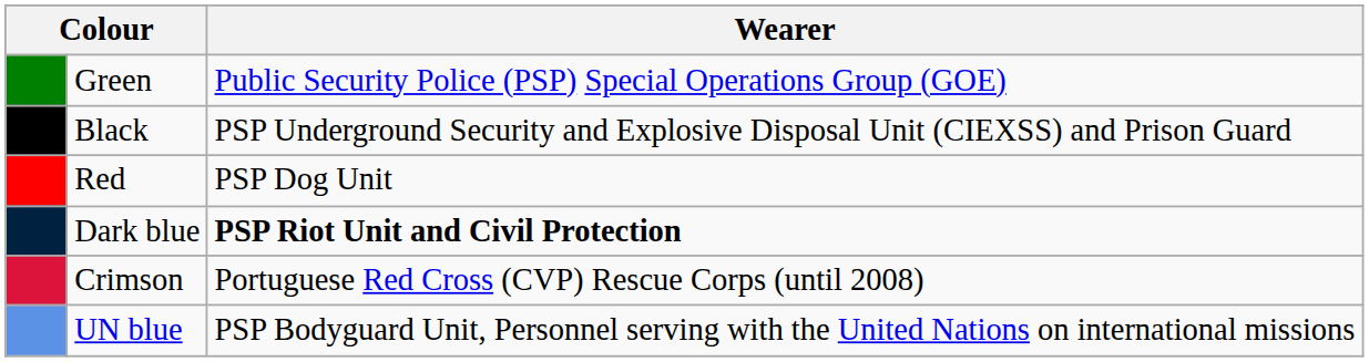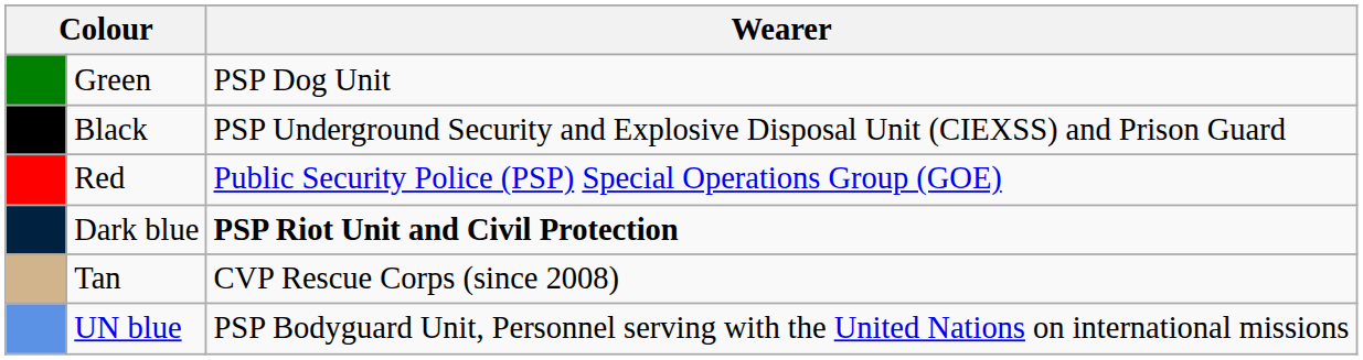 <table class="wikitable">
 <tr>
 <th colspan="2">Colour</th>
 <th>Wearer</th>
 </tr>
 <tr>
 <td style="background:green;">      </td>
 <td>Green</td>
-<td><a href='#'>Public Security Police (PSP)</a> <a href='#'>Special Operations Group (GOE)</a></td>
+<td>PSP Dog Unit</td>
 </tr>
 <tr>
 <td style="background:black;"></td>
 <td>Black</td>
 <td>PSP Underground Security and Explosive Disposal Unit (CIEXSS) and Prison Guard</td>
 </tr>
 <tr>
 <td style="background:red;"></td>
 <td>Red</td>
-<td>PSP Dog Unit</td>
+<td><a href='#'>Public Security Police (PSP)</a> <a href='#'>Special Operations Group (GOE)</a></td>
 </tr>
 <tr>
 <td style="background:#002140;"></td>
 <td>Dark blue</td>
 <td><strong>PSP Riot Unit and Civil Protection</strong></td>
 </tr>
 <tr>
-<td style="background:crimson;"></td>
-<td>Crimson</td>
-<td>Portuguese <a href='#'>Red Cross</a> (CVP) Rescue Corps (until 2008)</td>
+<td style="background:#D2B48C;"></td>
+<td>Tan</td>
+<td>CVP Rescue Corps (since 2008)</td>
 </tr>
 <tr>
 <td style="background:#5B92E5;"></td>
 <td><a href='#'>UN blue</a></td>
 <td>PSP Bodyguard Unit, Personnel serving with the <a href='#'>United Nations</a> on international missions</td>
 </tr>
 </table>
